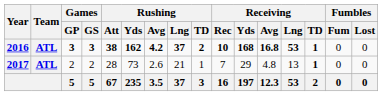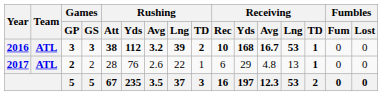 <table class=wikitable style="text-align:center;">
 <tr>
 <th rowspan="2">Year</th>
 <th rowspan="2">Team</th>
 <th colspan="2">Games</th>
 <th colspan="5">Rushing</th>
 <th colspan="5">Receiving</th>
 <th colspan="2">Fumbles</th>
 </tr>
 <tr>
 <th>GP</th>
 <th>GS</th>
 <th>Att</th>
 <th>Yds</th>
 <th>Avg</th>
 <th>Lng</th>
 <th>TD</th>
 <th>Rec</th>
 <th>Yds</th>
 <th>Avg</th>
 <th>Lng</th>
 <th>TD</th>
 <th>Fum</th>
 <th>Lost</th>
 </tr>
 <tr>
 <th><a href='#'>2016</a></th>
 <th><a href='#'>ATL</a></th>
 <td><strong>3</strong></td>
 <td><strong>3</strong></td>
 <td><strong>38</strong></td>
-<td><strong>162</strong></td>
-<td><strong>4.2</strong></td>
-<td><strong>37</strong></td>
+<td><strong>112</strong></td>
+<td><strong>3.2</strong></td>
+<td><strong>39</strong></td>
 <td><strong>2</strong></td>
 <td><strong>10</strong></td>
 <td><strong>168</strong></td>
-<td><strong>16.8</strong></td>
+<td><strong>16.7</strong></td>
 <td><strong>53</strong></td>
 <td><strong>1</strong></td>
 <td>0</td>
 <td>0</td>
 </tr>
 <tr>
 <th><a href='#'>2017</a></th>
 <th><a href='#'>ATL</a></th>
-<td>2</td>
+<td><strong>2</strong></td>
 <td>2</td>
 <td>28</td>
-<td>73</td>
+<td>76</td>
 <td>2.6</td>
-<td>21</td>
+<td>22</td>
 <td>1</td>
-<td>7</td>
+<td>6</td>
 <td>29</td>
 <td>4.8</td>
 <td>13</td>
 <td><strong>1</strong></td>
 <td>0</td>
 <td>0</td>
 </tr>
 <tr>
 <th colspan="2"></th>
 <th>5</th>
 <th>5</th>
 <th>67</th>
 <th>235</th>
 <th>3.5</th>
 <th>37</th>
 <th>3</th>
 <th>16</th>
 <th>197</th>
 <th>12.3</th>
 <th>53</th>
 <th>2</th>
 <th>0</th>
 <th>0</th>
 </tr>
 </table>
